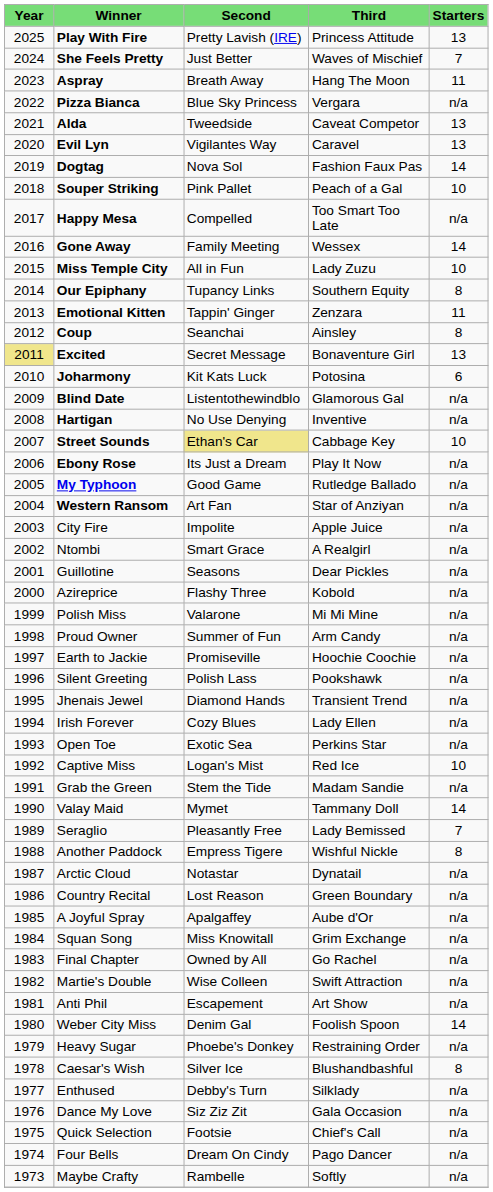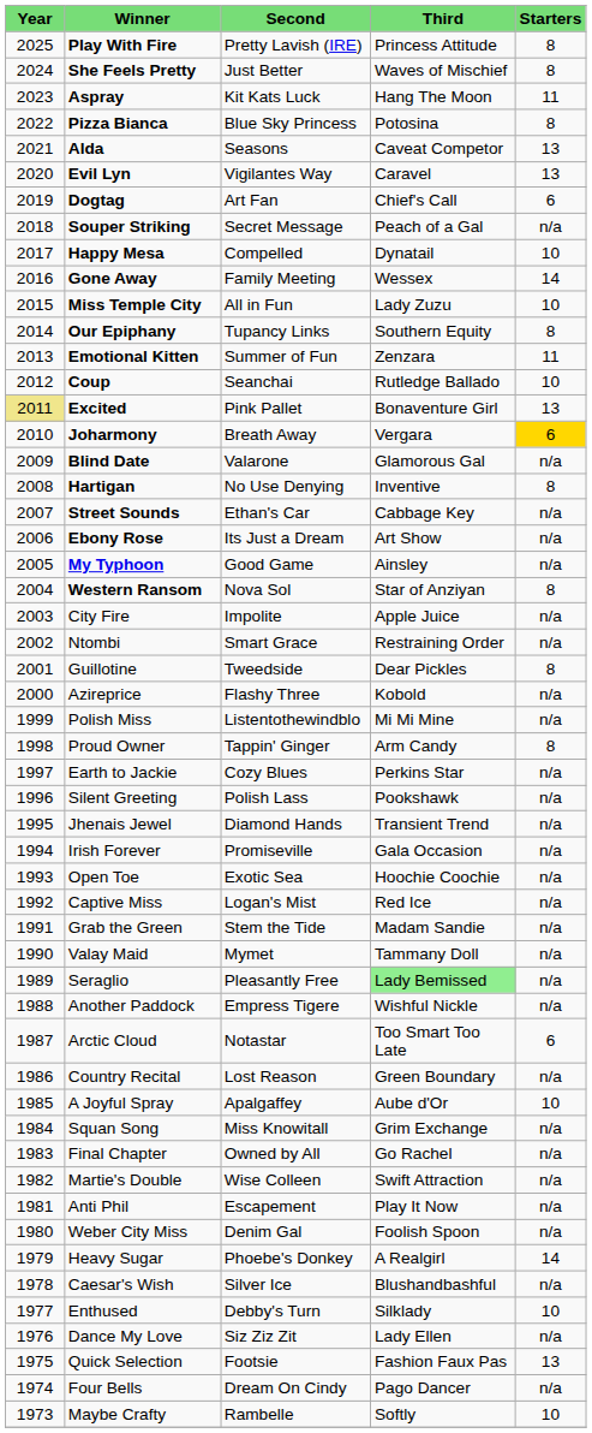 <table class = "wikitable sortable" | border="1" cellpadding="0" style="border-collapse: collapse; font-size:90%">
 <tr bgcolor="#77dd77" align="center">
 <td width="45px"><strong>Year</strong> <br></td>
 <td width="130px"><strong>Winner</strong> <br></td>
 <td width="125px"><strong>Second</strong> <br></td>
 <td width="120px"><strong>Third</strong> <br></td>
 <td width="55px"><strong>Starters</strong></td>
 </tr>
 <tr>
 <td align="center">2025</td>
 <td><strong>Play With Fire</strong></td>
 <td>Pretty Lavish (<a href='#'>IRE</a>)</td>
 <td>Princess Attitude</td>
-<td align=center>13</td>
+<td align="center">8</td>
 </tr>
 <tr>
 <td align="center">2024</td>
 <td><strong>She Feels Pretty</strong></td>
 <td>Just Better</td>
 <td>Waves of Mischief</td>
-<td align="center">7</td>
+<td align="center">8</td>
 </tr>
 <tr>
 <td align="center">2023</td>
 <td><strong>Aspray</strong></td>
-<td>Breath Away</td>
+<td>Kit Kats Luck</td>
 <td>Hang The Moon</td>
 <td align="center">11</td>
 </tr>
 <tr>
 <td align=center>2022</td>
 <td><strong>Pizza Bianca</strong></td>
 <td>Blue Sky Princess</td>
-<td>Vergara</td>
-<td align=center>n/a</td>
+<td>Potosina</td>
+<td align=center>8</td>
 </tr>
 <tr>
 <td align=center>2021</td>
 <td><strong>Alda</strong></td>
-<td>Tweedside</td>
+<td>Seasons</td>
 <td>Caveat Competor</td>
 <td align=center>13</td>
 </tr>
 <tr>
 <td align=center>2020</td>
 <td><strong>Evil Lyn</strong></td>
 <td>Vigilantes Way</td>
 <td>Caravel</td>
 <td align=center>13</td>
 </tr>
 <tr>
 <td align=center>2019</td>
 <td><strong>Dogtag</strong></td>
-<td>Nova Sol</td>
-<td>Fashion Faux Pas</td>
-<td align=center>14</td>
+<td>Art Fan</td>
+<td>Chief's Call</td>
+<td align=center>6</td>
 </tr>
 <tr>
 <td align=center>2018</td>
 <td><strong>Souper Striking</strong></td>
-<td>Pink Pallet</td>
+<td>Secret Message</td>
 <td>Peach of a Gal</td>
-<td align=center>10</td>
+<td align=center>n/a</td>
 </tr>
 <tr>
 <td align=center>2017</td>
 <td><strong>Happy Mesa</strong></td>
 <td>Compelled</td>
-<td>Too Smart Too Late</td>
-<td align=center>n/a</td>
+<td>Dynatail</td>
+<td align=center>10</td>
 </tr>
 <tr>
 <td align=center>2016</td>
 <td><strong>Gone Away</strong></td>
 <td>Family Meeting</td>
 <td>Wessex</td>
 <td align=center>14</td>
 </tr>
 <tr>
 <td align=center>2015</td>
 <td><strong>Miss Temple City</strong></td>
 <td>All in Fun</td>
 <td>Lady Zuzu</td>
 <td align=center>10</td>
 </tr>
 <tr>
 <td align=center>2014</td>
 <td><strong>Our Epiphany</strong></td>
 <td>Tupancy Links</td>
 <td>Southern Equity</td>
 <td align=center>8</td>
 </tr>
 <tr>
 <td align=center>2013</td>
 <td><strong>Emotional Kitten</strong></td>
-<td>Tappin' Ginger</td>
+<td>Summer of Fun</td>
 <td>Zenzara</td>
 <td align=center>11</td>
 </tr>
 <tr>
 <td align=center>2012</td>
 <td><strong>Coup</strong></td>
 <td>Seanchai</td>
-<td>Ainsley</td>
-<td align=center>8</td>
+<td>Rutledge Ballado</td>
+<td align=center>10</td>
 </tr>
 <tr>
 <td align=center style="background: khaki;">2011</td>
 <td><strong>Excited</strong></td>
-<td>Secret Message</td>
+<td>Pink Pallet</td>
 <td>Bonaventure Girl</td>
 <td align=center>13</td>
 </tr>
 <tr>
 <td align=center>2010</td>
 <td><strong>Joharmony</strong></td>
-<td>Kit Kats Luck</td>
-<td>Potosina</td>
-<td align=center>6</td>
+<td>Breath Away</td>
+<td>Vergara</td>
+<td align=center style="background: gold;">6</td>
 </tr>
 <tr>
 <td align=center>2009</td>
 <td><strong>Blind Date</strong></td>
-<td>Listentothewindblo</td>
+<td>Valarone</td>
 <td>Glamorous Gal</td>
 <td align=center>n/a</td>
 </tr>
 <tr>
 <td align=center>2008</td>
 <td><strong>Hartigan</strong></td>
 <td>No Use Denying</td>
 <td>Inventive</td>
-<td align=center>n/a</td>
+<td align=center>8</td>
 </tr>
 <tr>
 <td align=center>2007</td>
 <td><strong>Street Sounds</strong></td>
-<td style="background: khaki;">Ethan's Car</td>
+<td>Ethan's Car</td>
 <td>Cabbage Key</td>
-<td align=center>10</td>
+<td align=center>n/a</td>
 </tr>
 <tr>
 <td align=center>2006</td>
 <td><strong>Ebony Rose</strong></td>
 <td>Its Just a Dream</td>
-<td>Play It Now</td>
+<td>Art Show</td>
 <td align=center>n/a</td>
 </tr>
 <tr>
 <td align=center>2005</td>
 <td><strong><a href='#'>My Typhoon</a></strong></td>
 <td>Good Game</td>
-<td>Rutledge Ballado</td>
+<td>Ainsley</td>
 <td align=center>n/a</td>
 </tr>
 <tr>
 <td align=center>2004</td>
 <td><strong>Western Ransom</strong></td>
-<td>Art Fan</td>
+<td>Nova Sol</td>
 <td>Star of Anziyan</td>
-<td align=center>n/a</td>
+<td align=center>8</td>
 </tr>
 <tr>
 <td align=center>2003</td>
 <td>City Fire</td>
 <td>Impolite</td>
 <td>Apple Juice</td>
 <td align=center>n/a</td>
 </tr>
 <tr>
 <td align=center>2002</td>
 <td>Ntombi</td>
 <td>Smart Grace</td>
-<td>A Realgirl</td>
+<td>Restraining Order</td>
 <td align=center>n/a</td>
 </tr>
 <tr>
 <td align=center>2001</td>
 <td>Guillotine</td>
-<td>Seasons</td>
+<td>Tweedside</td>
 <td>Dear Pickles</td>
-<td align=center>n/a</td>
+<td align="center">8</td>
 </tr>
 <tr>
 <td align=center>2000</td>
 <td>Azireprice</td>
 <td>Flashy Three</td>
 <td>Kobold</td>
 <td align=center>n/a</td>
 </tr>
 <tr>
 <td align=center>1999</td>
 <td>Polish Miss</td>
-<td>Valarone</td>
+<td>Listentothewindblo</td>
 <td>Mi Mi Mine</td>
 <td align=center>n/a</td>
 </tr>
 <tr>
 <td align=center>1998</td>
 <td>Proud Owner</td>
-<td>Summer of Fun</td>
+<td>Tappin' Ginger</td>
 <td>Arm Candy</td>
-<td align=center>n/a</td>
+<td align=center>8</td>
 </tr>
 <tr>
 <td align=center>1997</td>
 <td>Earth to Jackie</td>
-<td>Promiseville</td>
-<td>Hoochie Coochie</td>
+<td>Cozy Blues</td>
+<td>Perkins Star</td>
 <td align=center>n/a</td>
 </tr>
 <tr>
 <td align=center>1996</td>
 <td>Silent Greeting</td>
 <td>Polish Lass</td>
 <td>Pookshawk</td>
 <td align=center>n/a</td>
 </tr>
 <tr>
 <td align=center>1995</td>
 <td>Jhenais Jewel</td>
 <td>Diamond Hands</td>
 <td>Transient Trend</td>
 <td align=center>n/a</td>
 </tr>
 <tr>
 <td align=center>1994</td>
 <td>Irish Forever</td>
-<td>Cozy Blues</td>
-<td>Lady Ellen</td>
+<td>Promiseville</td>
+<td>Gala Occasion</td>
 <td align=center>n/a</td>
 </tr>
 <tr>
 <td align=center>1993</td>
 <td>Open Toe</td>
 <td>Exotic Sea</td>
-<td>Perkins Star</td>
+<td>Hoochie Coochie</td>
 <td align=center>n/a</td>
 </tr>
 <tr>
 <td align=center>1992</td>
 <td>Captive Miss</td>
 <td>Logan's Mist</td>
 <td>Red Ice</td>
-<td align=center>10</td>
+<td align=center>n/a</td>
 </tr>
 <tr>
 <td align=center>1991</td>
 <td>Grab the Green</td>
 <td>Stem the Tide</td>
 <td>Madam Sandie</td>
 <td align=center>n/a</td>
 </tr>
 <tr>
 <td align=center>1990</td>
 <td>Valay Maid</td>
 <td>Mymet</td>
 <td>Tammany Doll</td>
-<td align=center>14</td>
+<td align=center>n/a</td>
 </tr>
 <tr>
 <td align=center>1989</td>
 <td>Seraglio</td>
 <td>Pleasantly Free</td>
-<td>Lady Bemissed</td>
-<td align="center">7</td>
+<td style="background: lightgreen;">Lady Bemissed</td>
+<td align=center>n/a</td>
 </tr>
 <tr>
 <td align=center>1988</td>
 <td>Another Paddock</td>
 <td>Empress Tigere</td>
 <td>Wishful Nickle</td>
-<td align=center>8</td>
+<td align=center>n/a</td>
 </tr>
 <tr>
 <td align=center>1987</td>
 <td>Arctic Cloud</td>
 <td>Notastar</td>
-<td>Dynatail</td>
-<td align=center>n/a</td>
+<td>Too Smart Too Late</td>
+<td align=center>6</td>
 </tr>
 <tr>
 <td align=center>1986</td>
 <td>Country Recital</td>
 <td>Lost Reason</td>
 <td>Green Boundary</td>
 <td align=center>n/a</td>
 </tr>
 <tr>
 <td align=center>1985</td>
 <td>A Joyful Spray</td>
 <td>Apalgaffey</td>
 <td>Aube d'Or</td>
-<td align=center>n/a</td>
+<td align=center>10</td>
 </tr>
 <tr>
 <td align=center>1984</td>
 <td>Squan Song</td>
 <td>Miss Knowitall</td>
 <td>Grim Exchange</td>
 <td align=center>n/a</td>
 </tr>
 <tr>
 <td align=center>1983</td>
 <td>Final Chapter</td>
 <td>Owned by All</td>
 <td>Go Rachel</td>
 <td align=center>n/a</td>
 </tr>
 <tr>
 <td align=center>1982</td>
 <td>Martie's Double</td>
 <td>Wise Colleen</td>
 <td>Swift Attraction</td>
 <td align=center>n/a</td>
 </tr>
 <tr>
 <td align=center>1981</td>
 <td>Anti Phil</td>
 <td>Escapement</td>
-<td>Art Show</td>
+<td>Play It Now</td>
 <td align=center>n/a</td>
 </tr>
 <tr>
 <td align=center>1980</td>
 <td>Weber City Miss</td>
 <td>Denim Gal</td>
 <td>Foolish Spoon</td>
-<td align=center>14</td>
+<td align=center>n/a</td>
 </tr>
 <tr>
 <td align=center>1979</td>
 <td>Heavy Sugar</td>
 <td>Phoebe's Donkey</td>
-<td>Restraining Order</td>
-<td align=center>n/a</td>
+<td>A Realgirl</td>
+<td align=center>14</td>
 </tr>
 <tr>
 <td align=center>1978</td>
 <td>Caesar's Wish</td>
 <td>Silver Ice</td>
 <td>Blushandbashful</td>
-<td align=center>8</td>
+<td align=center>n/a</td>
 </tr>
 <tr>
 <td align=center>1977</td>
 <td>Enthused</td>
 <td>Debby's Turn</td>
 <td>Silklady</td>
-<td align=center>n/a</td>
+<td align=center>10</td>
 </tr>
 <tr>
 <td align=center>1976</td>
 <td>Dance My Love</td>
 <td>Siz Ziz Zit</td>
-<td>Gala Occasion</td>
+<td>Lady Ellen</td>
 <td align=center>n/a</td>
 </tr>
 <tr>
 <td align=center>1975</td>
 <td>Quick Selection</td>
 <td>Footsie</td>
-<td>Chief's Call</td>
-<td align=center>n/a</td>
+<td>Fashion Faux Pas</td>
+<td align=center>13</td>
 </tr>
 <tr>
 <td align=center>1974</td>
 <td>Four Bells</td>
 <td>Dream On Cindy</td>
 <td>Pago Dancer</td>
 <td align=center>n/a</td>
 </tr>
 <tr>
 <td align=center>1973</td>
 <td>Maybe Crafty</td>
 <td>Rambelle</td>
 <td>Softly</td>
-<td align=center>n/a</td>
+<td align=center>10</td>
 </tr>
 <tr>
 </tr>
 </table>
